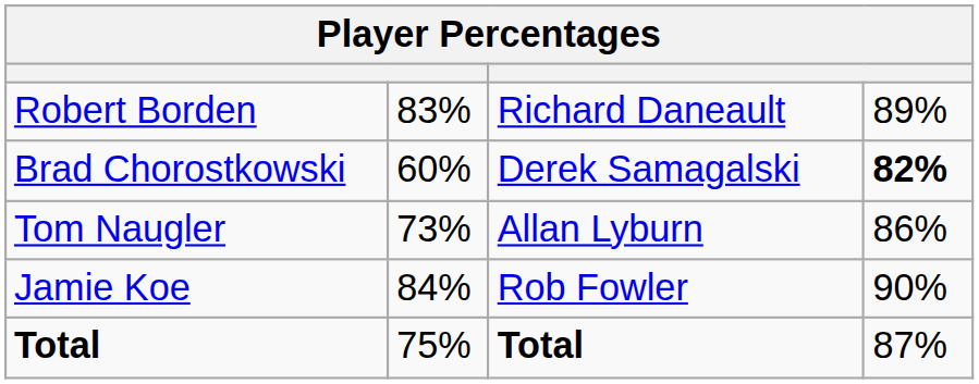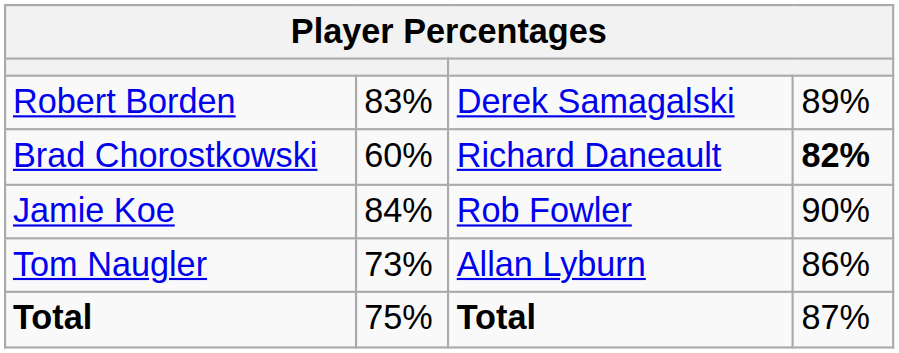 <table class="wikitable">
 <tr>
 <th colspan=4 width=400>Player Percentages</th>
 </tr>
 <tr>
 <th colspan=2 width=200></th>
 <th colspan=2 width=200></th>
 </tr>
 <tr>
 <td><a href='#'>Robert Borden</a></td>
 <td>83%</td>
-<td><a href='#'>Richard Daneault</a></td>
+<td><a href='#'>Derek Samagalski</a></td>
 <td>89%</td>
 </tr>
 <tr>
 <td><a href='#'>Brad Chorostkowski</a></td>
 <td>60%</td>
-<td><a href='#'>Derek Samagalski</a></td>
+<td><a href='#'>Richard Daneault</a></td>
 <td><strong>82%</strong></td>
+</tr>
+<tr>
+<td><a href='#'>Jamie Koe</a></td>
+<td>84%</td>
+<td><a href='#'>Rob Fowler</a></td>
+<td>90%</td>
 </tr>
 <tr>
 <td><a href='#'>Tom Naugler</a></td>
 <td>73%</td>
 <td><a href='#'>Allan Lyburn</a></td>
 <td>86%</td>
 </tr>
 <tr>
-<td><a href='#'>Jamie Koe</a></td>
-<td>84%</td>
-<td><a href='#'>Rob Fowler</a></td>
-<td>90%</td>
-</tr>
-<tr>
 <td><strong>Total</strong></td>
 <td>75%</td>
 <td><strong>Total</strong></td>
 <td>87%</td>
 </tr>
 </table>
